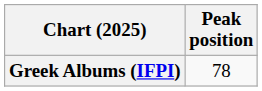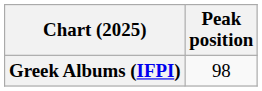 <table class="wikitable sortable plainrowheaders" style="text-align:center;">
 <tr>
 <th scope="col">Chart (2025)</th>
 <th scope="col">Peak<br>position</th>
 </tr>
 <tr>
 <th scope="row">Greek Albums (<a href='#'>IFPI</a>)</th>
-<td>78</td>
+<td>98</td>
 </tr>
 </table>
